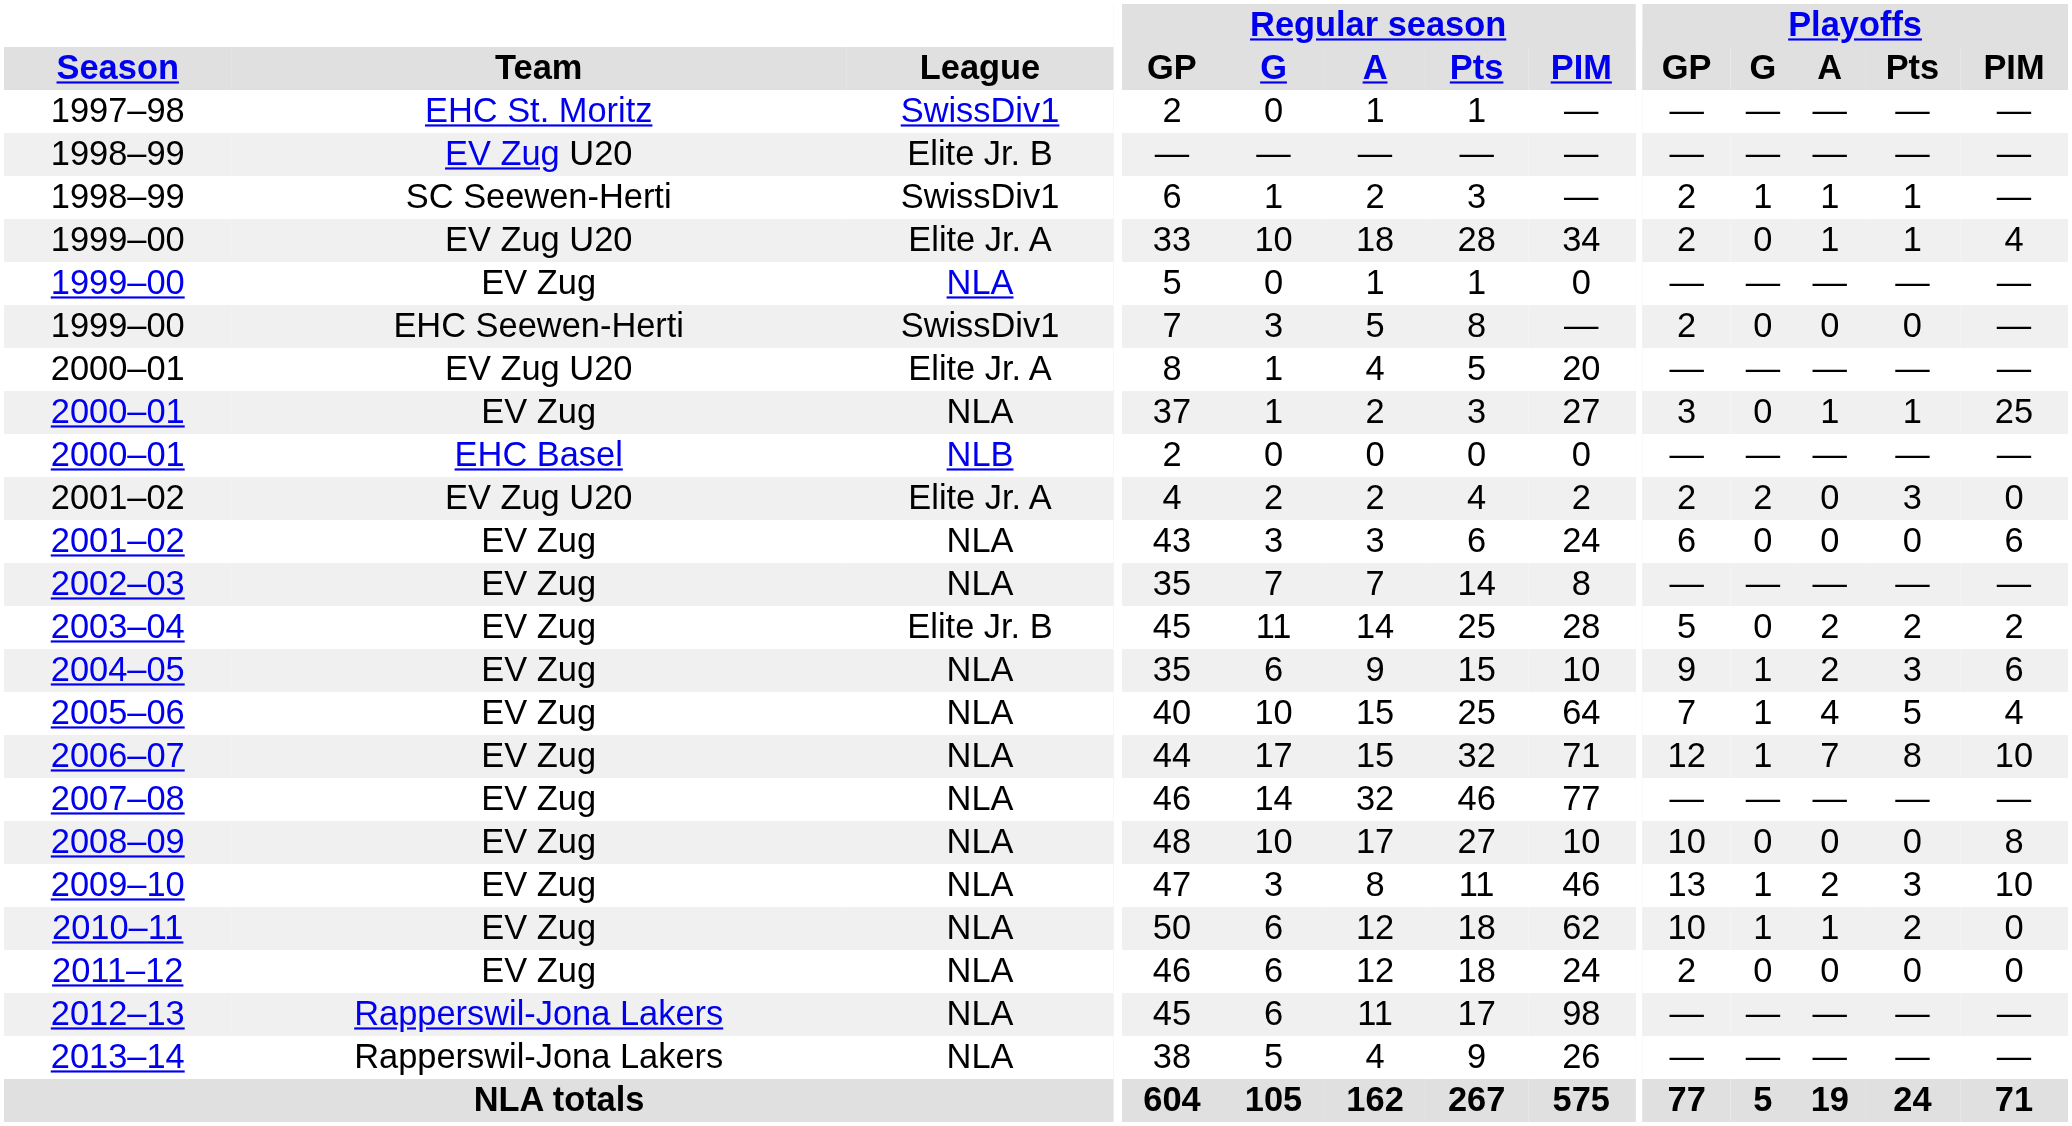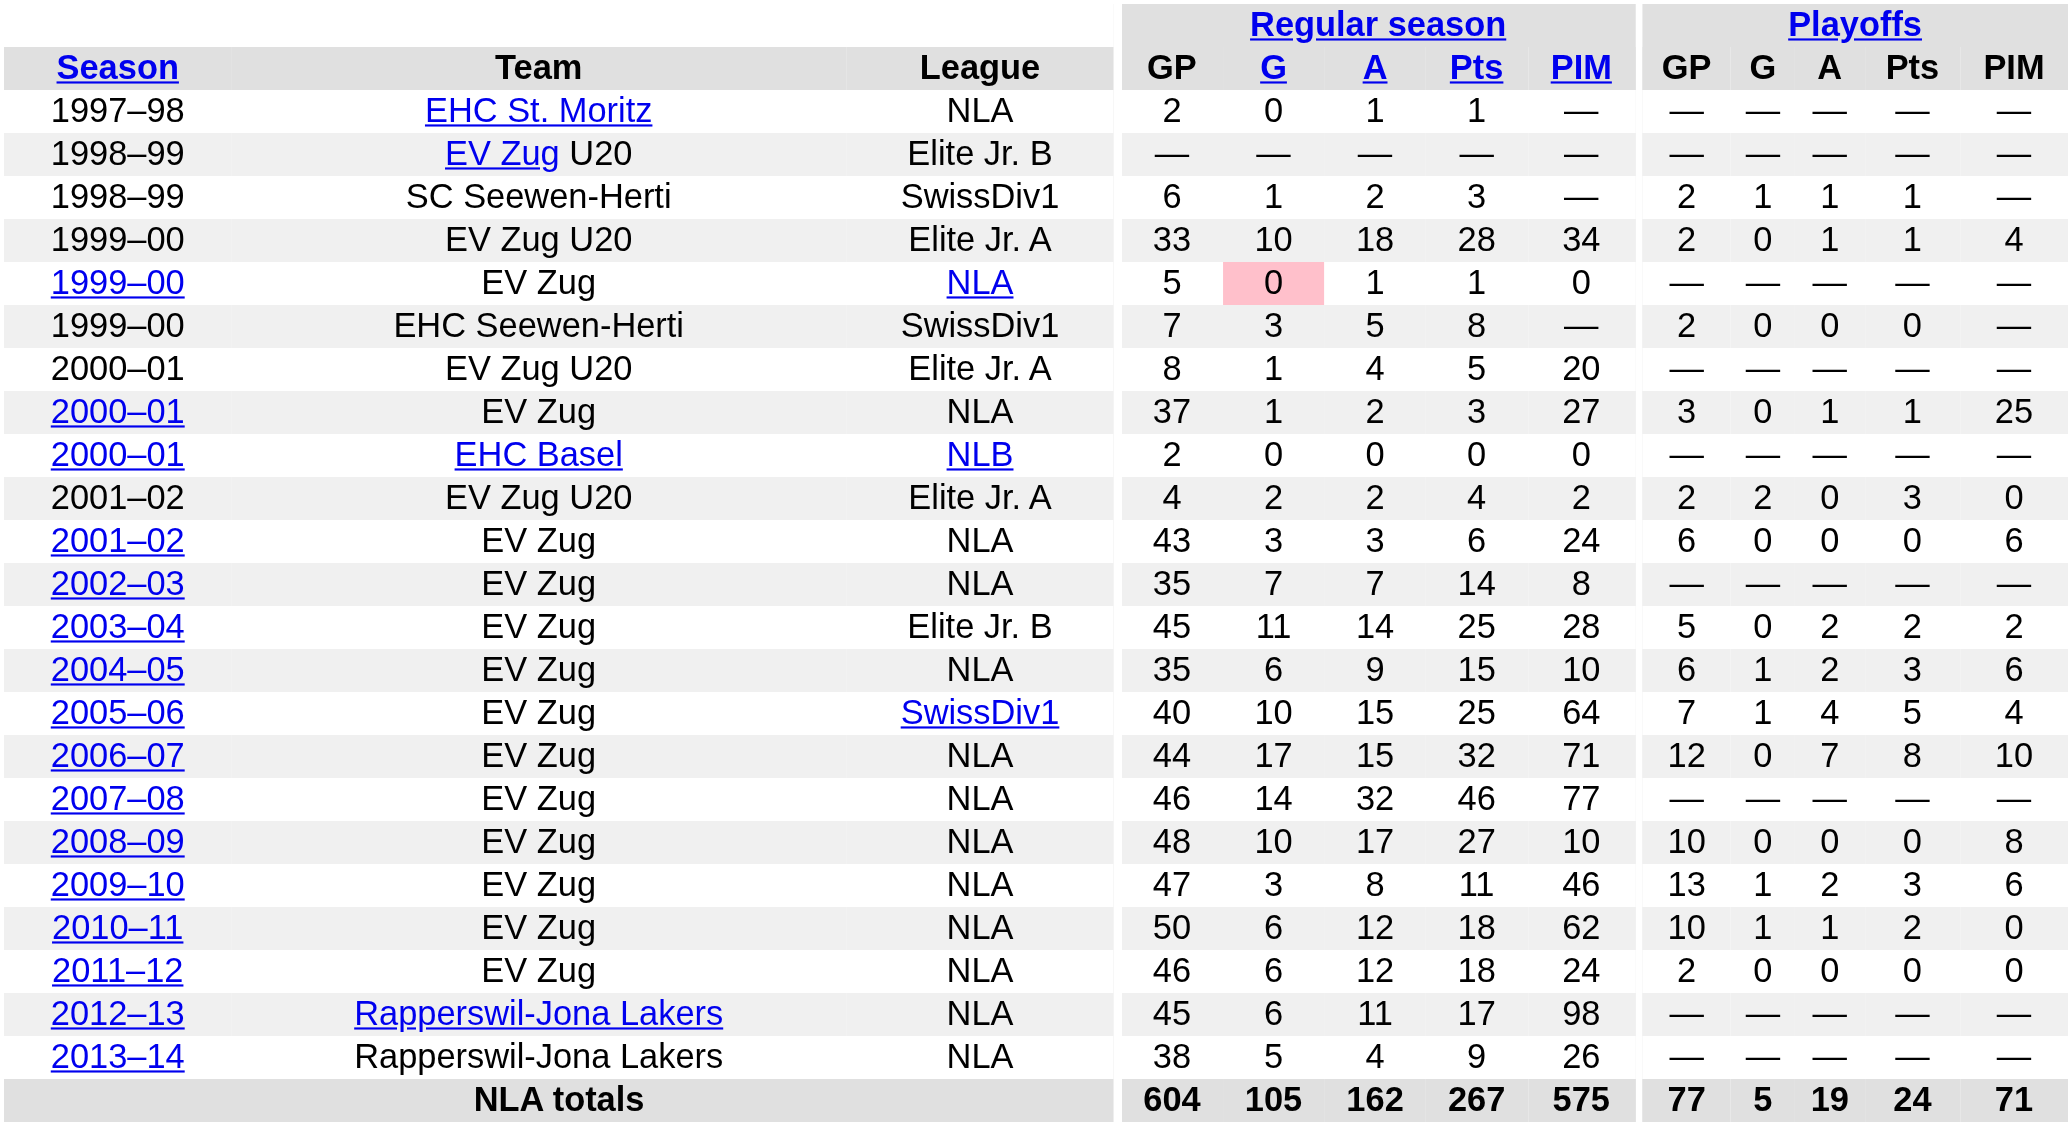 <table border="0" cellpadding="1" cellspacing="0" style="text-align:center; width:60em">
 <tr bgcolor="#e0e0e0">
 <th colspan="3" bgcolor="#ffffff"></th>
 <th rowspan="99" bgcolor="#ffffff"></th>
 <th colspan="5"><a href='#'>Regular season</a></th>
 <th rowspan="99" bgcolor="#ffffff"></th>
 <th colspan="5"><a href='#'>Playoffs</a></th>
 </tr>
 <tr bgcolor="#e0e0e0">
 <th><a href='#'>Season</a></th>
 <th>Team</th>
 <th>League</th>
 <th>GP</th>
 <th><a href='#'>G</a></th>
 <th><a href='#'>A</a></th>
 <th><a href='#'>Pts</a></th>
 <th><a href='#'>PIM</a></th>
 <th>GP</th>
 <th>G</th>
 <th>A</th>
 <th>Pts</th>
 <th>PIM</th>
 </tr>
 <tr>
 <td>1997–98</td>
 <td><a href='#'>EHC St. Moritz</a></td>
-<td><a href='#'>SwissDiv1</a></td>
+<td>NLA</td>
 <td>2</td>
 <td>0</td>
 <td>1</td>
 <td>1</td>
 <td>—</td>
 <td>—</td>
 <td>—</td>
 <td>—</td>
 <td>—</td>
 <td>—</td>
 </tr>
 <tr bgcolor="#f0f0f0">
 <td>1998–99</td>
 <td><a href='#'>EV Zug</a> U20</td>
 <td>Elite Jr. B</td>
 <td>—</td>
 <td>—</td>
 <td>—</td>
 <td>—</td>
 <td>—</td>
 <td>—</td>
 <td>—</td>
 <td>—</td>
 <td>—</td>
 <td>—</td>
 </tr>
 <tr>
 <td>1998–99</td>
 <td>SC Seewen-Herti</td>
 <td>SwissDiv1</td>
 <td>6</td>
 <td>1</td>
 <td>2</td>
 <td>3</td>
 <td>—</td>
 <td>2</td>
 <td>1</td>
 <td>1</td>
 <td>1</td>
 <td>—</td>
 </tr>
 <tr bgcolor="#f0f0f0">
 <td>1999–00</td>
 <td>EV Zug U20</td>
 <td>Elite Jr. A</td>
 <td>33</td>
 <td>10</td>
 <td>18</td>
 <td>28</td>
 <td>34</td>
 <td>2</td>
 <td>0</td>
 <td>1</td>
 <td>1</td>
 <td>4</td>
 </tr>
 <tr>
 <td><a href='#'>1999–00</a></td>
 <td>EV Zug</td>
 <td><a href='#'>NLA</a></td>
 <td>5</td>
-<td>0</td>
+<td style="background: pink;">0</td>
 <td>1</td>
 <td>1</td>
 <td>0</td>
 <td>—</td>
 <td>—</td>
 <td>—</td>
 <td>—</td>
 <td>—</td>
 </tr>
 <tr bgcolor="#f0f0f0">
 <td>1999–00</td>
 <td>EHC Seewen-Herti</td>
 <td>SwissDiv1</td>
 <td>7</td>
 <td>3</td>
 <td>5</td>
 <td>8</td>
 <td>—</td>
 <td>2</td>
 <td>0</td>
 <td>0</td>
 <td>0</td>
 <td>—</td>
 </tr>
 <tr>
 <td>2000–01</td>
 <td>EV Zug U20</td>
 <td>Elite Jr. A</td>
 <td>8</td>
 <td>1</td>
 <td>4</td>
 <td>5</td>
 <td>20</td>
 <td>—</td>
 <td>—</td>
 <td>—</td>
 <td>—</td>
 <td>—</td>
 </tr>
 <tr bgcolor="#f0f0f0">
 <td><a href='#'>2000–01</a></td>
 <td>EV Zug</td>
 <td>NLA</td>
 <td>37</td>
 <td>1</td>
 <td>2</td>
 <td>3</td>
 <td>27</td>
 <td>3</td>
 <td>0</td>
 <td>1</td>
 <td>1</td>
 <td>25</td>
 </tr>
 <tr>
 <td><a href='#'>2000–01</a></td>
 <td><a href='#'>EHC Basel</a></td>
 <td><a href='#'>NLB</a></td>
 <td>2</td>
 <td>0</td>
 <td>0</td>
 <td>0</td>
 <td>0</td>
 <td>—</td>
 <td>—</td>
 <td>—</td>
 <td>—</td>
 <td>—</td>
 </tr>
 <tr bgcolor="#f0f0f0">
 <td>2001–02</td>
 <td>EV Zug U20</td>
 <td>Elite Jr. A</td>
 <td>4</td>
 <td>2</td>
 <td>2</td>
 <td>4</td>
 <td>2</td>
 <td>2</td>
 <td>2</td>
 <td>0</td>
 <td>3</td>
 <td>0</td>
 </tr>
 <tr>
 <td><a href='#'>2001–02</a></td>
 <td>EV Zug</td>
 <td>NLA</td>
 <td>43</td>
 <td>3</td>
 <td>3</td>
 <td>6</td>
 <td>24</td>
 <td>6</td>
 <td>0</td>
 <td>0</td>
 <td>0</td>
 <td>6</td>
 </tr>
 <tr bgcolor="#f0f0f0">
 <td><a href='#'>2002–03</a></td>
 <td>EV Zug</td>
 <td>NLA</td>
 <td>35</td>
 <td>7</td>
 <td>7</td>
 <td>14</td>
 <td>8</td>
 <td>—</td>
 <td>—</td>
 <td>—</td>
 <td>—</td>
 <td>—</td>
 </tr>
 <tr>
 <td><a href='#'>2003–04</a></td>
 <td>EV Zug</td>
 <td>Elite Jr. B</td>
 <td>45</td>
 <td>11</td>
 <td>14</td>
 <td>25</td>
 <td>28</td>
 <td>5</td>
 <td>0</td>
 <td>2</td>
 <td>2</td>
 <td>2</td>
 </tr>
 <tr bgcolor="#f0f0f0">
 <td><a href='#'>2004–05</a></td>
 <td>EV Zug</td>
 <td>NLA</td>
 <td>35</td>
 <td>6</td>
 <td>9</td>
 <td>15</td>
 <td>10</td>
-<td>9</td>
+<td>6</td>
 <td>1</td>
 <td>2</td>
 <td>3</td>
 <td>6</td>
 </tr>
 <tr>
 <td><a href='#'>2005–06</a></td>
 <td>EV Zug</td>
-<td>NLA</td>
+<td><a href='#'>SwissDiv1</a></td>
 <td>40</td>
 <td>10</td>
 <td>15</td>
 <td>25</td>
 <td>64</td>
 <td>7</td>
 <td>1</td>
 <td>4</td>
 <td>5</td>
 <td>4</td>
 </tr>
 <tr bgcolor="#f0f0f0">
 <td><a href='#'>2006–07</a></td>
 <td>EV Zug</td>
 <td>NLA</td>
 <td>44</td>
 <td>17</td>
 <td>15</td>
 <td>32</td>
 <td>71</td>
 <td>12</td>
-<td>1</td>
+<td>0</td>
 <td>7</td>
 <td>8</td>
 <td>10</td>
 </tr>
 <tr>
 <td><a href='#'>2007–08</a></td>
 <td>EV Zug</td>
 <td>NLA</td>
 <td>46</td>
 <td>14</td>
 <td>32</td>
 <td>46</td>
 <td>77</td>
 <td>—</td>
 <td>—</td>
 <td>—</td>
 <td>—</td>
 <td>—</td>
 </tr>
 <tr bgcolor="#f0f0f0">
 <td><a href='#'>2008–09</a></td>
 <td>EV Zug</td>
 <td>NLA</td>
 <td>48</td>
 <td>10</td>
 <td>17</td>
 <td>27</td>
 <td>10</td>
 <td>10</td>
 <td>0</td>
 <td>0</td>
 <td>0</td>
 <td>8</td>
 </tr>
 <tr>
 <td><a href='#'>2009–10</a></td>
 <td>EV Zug</td>
 <td>NLA</td>
 <td>47</td>
 <td>3</td>
 <td>8</td>
 <td>11</td>
 <td>46</td>
 <td>13</td>
 <td>1</td>
 <td>2</td>
 <td>3</td>
-<td>10</td>
+<td>6</td>
 </tr>
 <tr bgcolor="#f0f0f0">
 <td><a href='#'>2010–11</a></td>
 <td>EV Zug</td>
 <td>NLA</td>
 <td>50</td>
 <td>6</td>
 <td>12</td>
 <td>18</td>
 <td>62</td>
 <td>10</td>
 <td>1</td>
 <td>1</td>
 <td>2</td>
 <td>0</td>
 </tr>
 <tr>
 <td><a href='#'>2011–12</a></td>
 <td>EV Zug</td>
 <td>NLA</td>
 <td>46</td>
 <td>6</td>
 <td>12</td>
 <td>18</td>
 <td>24</td>
 <td>2</td>
 <td>0</td>
 <td>0</td>
 <td>0</td>
 <td>0</td>
 </tr>
 <tr bgcolor="#f0f0f0">
 <td><a href='#'>2012–13</a></td>
 <td><a href='#'>Rapperswil-Jona Lakers</a></td>
 <td>NLA</td>
 <td>45</td>
 <td>6</td>
 <td>11</td>
 <td>17</td>
 <td>98</td>
 <td>—</td>
 <td>—</td>
 <td>—</td>
 <td>—</td>
 <td>—</td>
 </tr>
 <tr>
 <td><a href='#'>2013–14</a></td>
 <td>Rapperswil-Jona Lakers</td>
 <td>NLA</td>
 <td>38</td>
 <td>5</td>
 <td>4</td>
 <td>9</td>
 <td>26</td>
 <td>—</td>
 <td>—</td>
 <td>—</td>
 <td>—</td>
 <td>—</td>
 </tr>
 <tr>
 </tr>
 <tr ALIGN="center" bgcolor="#e0e0e0">
 <th colspan="3">NLA totals</th>
 <th ALIGN="center">604</th>
 <th ALIGN="center">105</th>
 <th ALIGN="center">162</th>
 <th ALIGN="center">267</th>
 <th ALIGN="center">575</th>
 <th ALIGN="center">77</th>
 <th ALIGN="center">5</th>
 <th ALIGN="center">19</th>
 <th ALIGN="center">24</th>
 <th ALIGN="center">71</th>
 </tr>
 </table>
